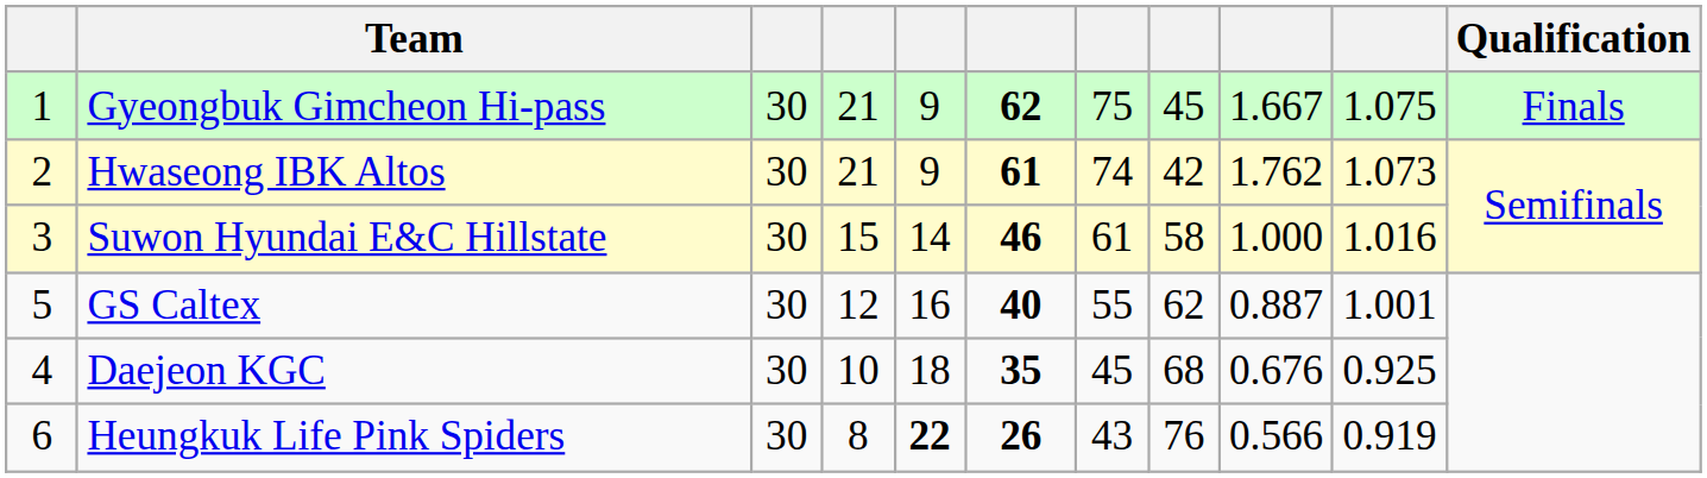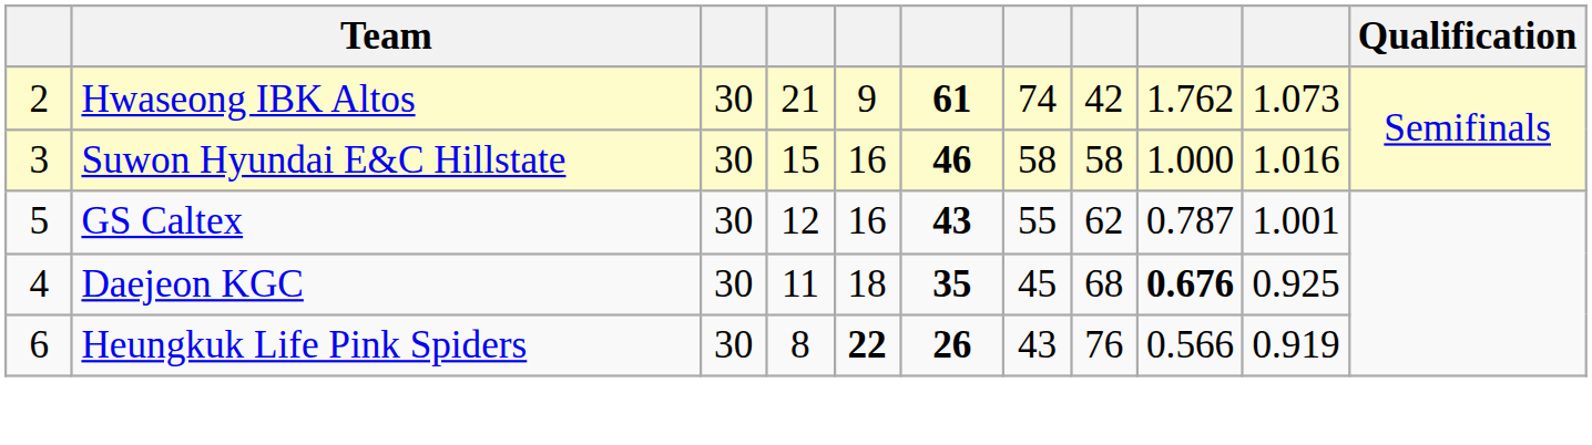 <table class="wikitable" style="text-align:center;">
 <tr>
 <th width=20></th>
 <th width=250>Team</th>
 <th width=20></th>
 <th width=20></th>
 <th width=20></th>
 <th width=35></th>
 <th width=20></th>
 <th width=20></th>
 <th width=35></th>
 <th width=35></th>
 <th width=50>Qualification</th>
-</tr>
-<tr bgcolor=#ccffcc>
-<td>1</td>
-<td align=left><a href='#'>Gyeongbuk Gimcheon Hi-pass</a></td>
-<td>30</td>
-<td>21</td>
-<td>9</td>
-<td><strong>62</strong></td>
-<td>75</td>
-<td>45</td>
-<td>1.667</td>
-<td>1.075</td>
-<td><a href='#'>Finals</a></td>
 </tr>
 <tr bgcolor=#fffccc>
 <td>2</td>
 <td align=left><a href='#'>Hwaseong IBK Altos</a></td>
 <td>30</td>
 <td>21</td>
 <td>9</td>
 <td><strong>61</strong></td>
 <td>74</td>
 <td>42</td>
 <td>1.762</td>
 <td>1.073</td>
 <td rowspan="2"><a href='#'>Semifinals</a></td>
 </tr>
 <tr bgcolor=#fffccc>
 <td>3</td>
 <td align=left><a href='#'>Suwon Hyundai E&C Hillstate</a></td>
 <td>30</td>
 <td>15</td>
-<td>14</td>
+<td>16</td>
 <td><strong>46</strong></td>
-<td>61</td>
+<td>58</td>
 <td>58</td>
 <td>1.000</td>
 <td>1.016</td>
 </tr>
 <tr>
 <td>5</td>
 <td align=left><a href='#'>GS Caltex</a></td>
 <td>30</td>
 <td>12</td>
 <td>16</td>
-<td><strong>40</strong></td>
+<td><strong>43</strong></td>
 <td>55</td>
 <td>62</td>
-<td>0.887</td>
+<td>0.787</td>
 <td>1.001</td>
 <td rowspan="3"></td>
 </tr>
 <tr>
 <td>4</td>
 <td align=left><a href='#'>Daejeon KGC</a></td>
 <td>30</td>
-<td>10</td>
+<td>11</td>
 <td>18</td>
 <td><strong>35</strong></td>
 <td>45</td>
 <td>68</td>
-<td>0.676</td>
+<td><strong>0.676</strong></td>
 <td>0.925</td>
 </tr>
 <tr>
 <td>6</td>
 <td align=left><a href='#'>Heungkuk Life Pink Spiders</a></td>
 <td>30</td>
 <td>8</td>
 <td><strong>22</strong></td>
 <td><strong>26</strong></td>
 <td>43</td>
 <td>76</td>
 <td>0.566</td>
 <td>0.919</td>
 </tr>
 </table>
